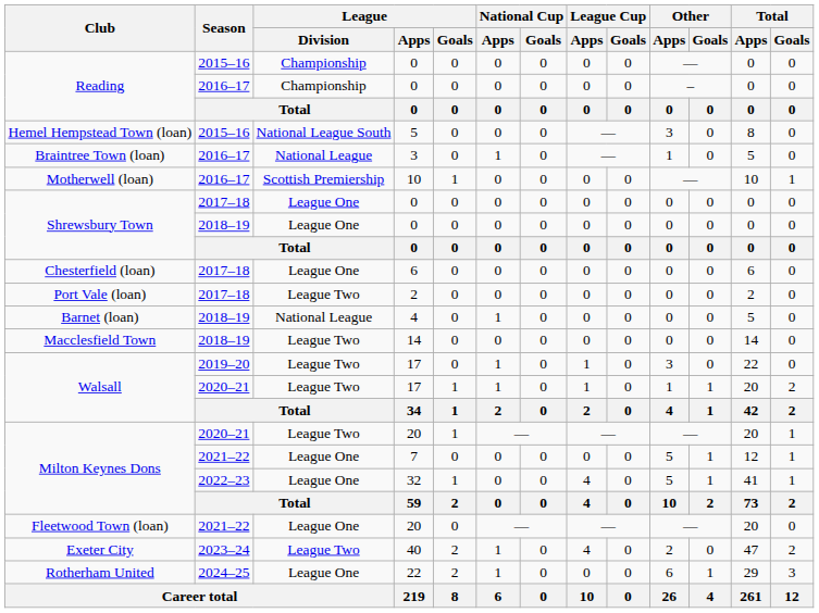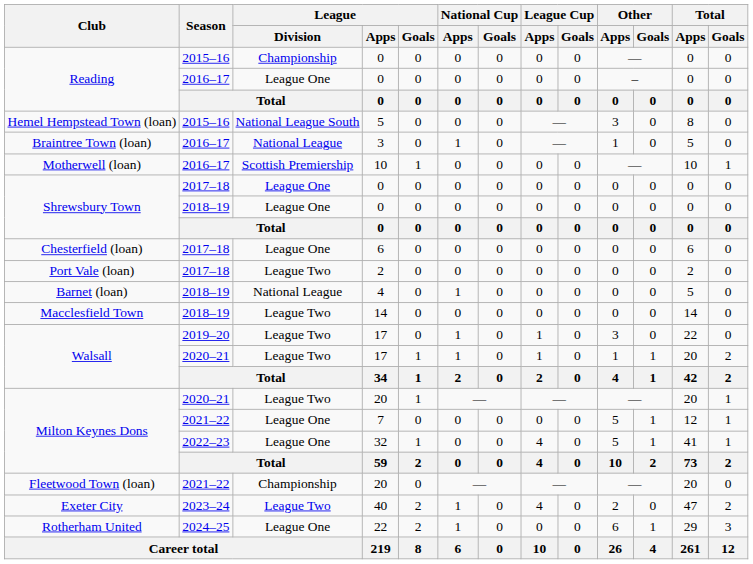 <table class="wikitable" style="text-align: center">
 <tr>
 <th rowspan="2">Club</th>
 <th rowspan="2">Season</th>
 <th colspan="3">League</th>
 <th colspan="2">National Cup</th>
 <th colspan="2">League Cup</th>
 <th colspan="2">Other</th>
 <th colspan="2">Total</th>
 </tr>
 <tr>
 <th>Division</th>
 <th>Apps</th>
 <th>Goals</th>
 <th>Apps</th>
 <th>Goals</th>
 <th>Apps</th>
 <th>Goals</th>
 <th>Apps</th>
 <th>Goals</th>
 <th>Apps</th>
 <th>Goals</th>
 </tr>
 <tr>
 <td rowspan="3"><a href='#'>Reading</a></td>
 <td><a href='#'>2015–16</a></td>
 <td><a href='#'>Championship</a></td>
 <td>0</td>
 <td>0</td>
 <td>0</td>
 <td>0</td>
 <td>0</td>
 <td>0</td>
 <td colspan="2">—</td>
 <td>0</td>
 <td>0</td>
 </tr>
 <tr>
 <td><a href='#'>2016–17</a></td>
-<td>Championship</td>
+<td>League One</td>
 <td>0</td>
 <td>0</td>
 <td>0</td>
 <td>0</td>
 <td>0</td>
 <td>0</td>
 <td colspan="2">–</td>
 <td>0</td>
 <td>0</td>
 </tr>
 <tr>
 <th colspan="2">Total</th>
 <th>0</th>
 <th>0</th>
 <th>0</th>
 <th>0</th>
 <th>0</th>
 <th>0</th>
 <th>0</th>
 <th>0</th>
 <th>0</th>
 <th>0</th>
 </tr>
 <tr>
 <td><a href='#'>Hemel Hempstead Town</a> (loan)</td>
 <td><a href='#'>2015–16</a></td>
 <td><a href='#'>National League South</a></td>
 <td>5</td>
 <td>0</td>
 <td>0</td>
 <td>0</td>
 <td colspan="2">—</td>
 <td>3</td>
 <td>0</td>
 <td>8</td>
 <td>0</td>
 </tr>
 <tr>
 <td><a href='#'>Braintree Town</a> (loan)</td>
 <td><a href='#'>2016–17</a></td>
 <td><a href='#'>National League</a></td>
 <td>3</td>
 <td>0</td>
 <td>1</td>
 <td>0</td>
 <td colspan="2">—</td>
 <td>1</td>
 <td>0</td>
 <td>5</td>
 <td>0</td>
 </tr>
 <tr>
 <td><a href='#'>Motherwell</a> (loan)</td>
 <td><a href='#'>2016–17</a></td>
 <td><a href='#'>Scottish Premiership</a></td>
 <td>10</td>
 <td>1</td>
 <td>0</td>
 <td>0</td>
 <td>0</td>
 <td>0</td>
 <td colspan="2">—</td>
 <td>10</td>
 <td>1</td>
 </tr>
 <tr>
 <td rowspan="3"><a href='#'>Shrewsbury Town</a></td>
 <td><a href='#'>2017–18</a></td>
 <td><a href='#'>League One</a></td>
 <td>0</td>
 <td>0</td>
 <td>0</td>
 <td>0</td>
 <td>0</td>
 <td>0</td>
 <td>0</td>
 <td>0</td>
 <td>0</td>
 <td>0</td>
 </tr>
 <tr>
 <td><a href='#'>2018–19</a></td>
 <td>League One</td>
 <td>0</td>
 <td>0</td>
 <td>0</td>
 <td>0</td>
 <td>0</td>
 <td>0</td>
 <td>0</td>
 <td>0</td>
 <td>0</td>
 <td>0</td>
 </tr>
 <tr>
 <th colspan="2">Total</th>
 <th>0</th>
 <th>0</th>
 <th>0</th>
 <th>0</th>
 <th>0</th>
 <th>0</th>
 <th>0</th>
 <th>0</th>
 <th>0</th>
 <th>0</th>
 </tr>
 <tr>
 <td><a href='#'>Chesterfield</a> (loan)</td>
 <td><a href='#'>2017–18</a></td>
 <td>League One</td>
 <td>6</td>
 <td>0</td>
 <td>0</td>
 <td>0</td>
 <td>0</td>
 <td>0</td>
 <td>0</td>
 <td>0</td>
 <td>6</td>
 <td>0</td>
 </tr>
 <tr>
 <td><a href='#'>Port Vale</a> (loan)</td>
 <td><a href='#'>2017–18</a></td>
 <td>League Two</td>
 <td>2</td>
 <td>0</td>
 <td>0</td>
 <td>0</td>
 <td>0</td>
 <td>0</td>
 <td>0</td>
 <td>0</td>
 <td>2</td>
 <td>0</td>
 </tr>
 <tr>
 <td><a href='#'>Barnet</a> (loan)</td>
 <td><a href='#'>2018–19</a></td>
 <td>National League</td>
 <td>4</td>
 <td>0</td>
 <td>1</td>
 <td>0</td>
 <td>0</td>
 <td>0</td>
 <td>0</td>
 <td>0</td>
 <td>5</td>
 <td>0</td>
 </tr>
 <tr>
 <td><a href='#'>Macclesfield Town</a></td>
 <td><a href='#'>2018–19</a></td>
 <td>League Two</td>
 <td>14</td>
 <td>0</td>
 <td>0</td>
 <td>0</td>
 <td>0</td>
 <td>0</td>
 <td>0</td>
 <td>0</td>
 <td>14</td>
 <td>0</td>
 </tr>
 <tr>
 <td rowspan="3"><a href='#'>Walsall</a></td>
 <td><a href='#'>2019–20</a></td>
 <td>League Two</td>
 <td>17</td>
 <td>0</td>
 <td>1</td>
 <td>0</td>
 <td>1</td>
 <td>0</td>
 <td>3</td>
 <td>0</td>
 <td>22</td>
 <td>0</td>
 </tr>
 <tr>
 <td><a href='#'>2020–21</a></td>
 <td>League Two</td>
 <td>17</td>
 <td>1</td>
 <td>1</td>
 <td>0</td>
 <td>1</td>
 <td>0</td>
 <td>1</td>
 <td>1</td>
 <td>20</td>
 <td>2</td>
 </tr>
 <tr>
 <th colspan="2">Total</th>
 <th>34</th>
 <th>1</th>
 <th>2</th>
 <th>0</th>
 <th>2</th>
 <th>0</th>
 <th>4</th>
 <th>1</th>
 <th>42</th>
 <th>2</th>
 </tr>
 <tr>
 <td rowspan="4"><a href='#'>Milton Keynes Dons</a></td>
 <td><a href='#'>2020–21</a></td>
 <td>League Two</td>
 <td>20</td>
 <td>1</td>
 <td colspan="2">—</td>
 <td colspan="2">—</td>
 <td colspan="2">—</td>
 <td>20</td>
 <td>1</td>
 </tr>
 <tr>
 <td><a href='#'>2021–22</a></td>
 <td>League One</td>
 <td>7</td>
 <td>0</td>
 <td>0</td>
 <td>0</td>
 <td>0</td>
 <td>0</td>
 <td>5</td>
 <td>1</td>
 <td>12</td>
 <td>1</td>
 </tr>
 <tr>
 <td><a href='#'>2022–23</a></td>
 <td>League One</td>
 <td>32</td>
 <td>1</td>
 <td>0</td>
 <td>0</td>
 <td>4</td>
 <td>0</td>
 <td>5</td>
 <td>1</td>
 <td>41</td>
 <td>1</td>
 </tr>
 <tr>
 <th colspan="2">Total</th>
 <th>59</th>
 <th>2</th>
 <th>0</th>
 <th>0</th>
 <th>4</th>
 <th>0</th>
 <th>10</th>
 <th>2</th>
 <th>73</th>
 <th>2</th>
 </tr>
 <tr>
 <td><a href='#'>Fleetwood Town</a> (loan)</td>
 <td><a href='#'>2021–22</a></td>
-<td>League One</td>
+<td>Championship</td>
 <td>20</td>
 <td>0</td>
 <td colspan="2">—</td>
 <td colspan="2">—</td>
 <td colspan="2">—</td>
 <td>20</td>
 <td>0</td>
 </tr>
 <tr>
 <td><a href='#'>Exeter City</a></td>
 <td><a href='#'>2023–24</a></td>
 <td><a href='#'>League Two</a></td>
 <td>40</td>
 <td>2</td>
 <td>1</td>
 <td>0</td>
 <td>4</td>
 <td>0</td>
 <td>2</td>
 <td>0</td>
 <td>47</td>
 <td>2</td>
 </tr>
 <tr>
 <td><a href='#'>Rotherham United</a></td>
 <td><a href='#'>2024–25</a></td>
 <td>League One</td>
 <td>22</td>
 <td>2</td>
 <td>1</td>
 <td>0</td>
 <td>0</td>
 <td>0</td>
 <td>6</td>
 <td>1</td>
 <td>29</td>
 <td>3</td>
 </tr>
 <tr>
 <th colspan="3">Career total</th>
 <th>219</th>
 <th>8</th>
 <th>6</th>
 <th>0</th>
 <th>10</th>
 <th>0</th>
 <th>26</th>
 <th>4</th>
 <th>261</th>
 <th>12</th>
 </tr>
 </table>
